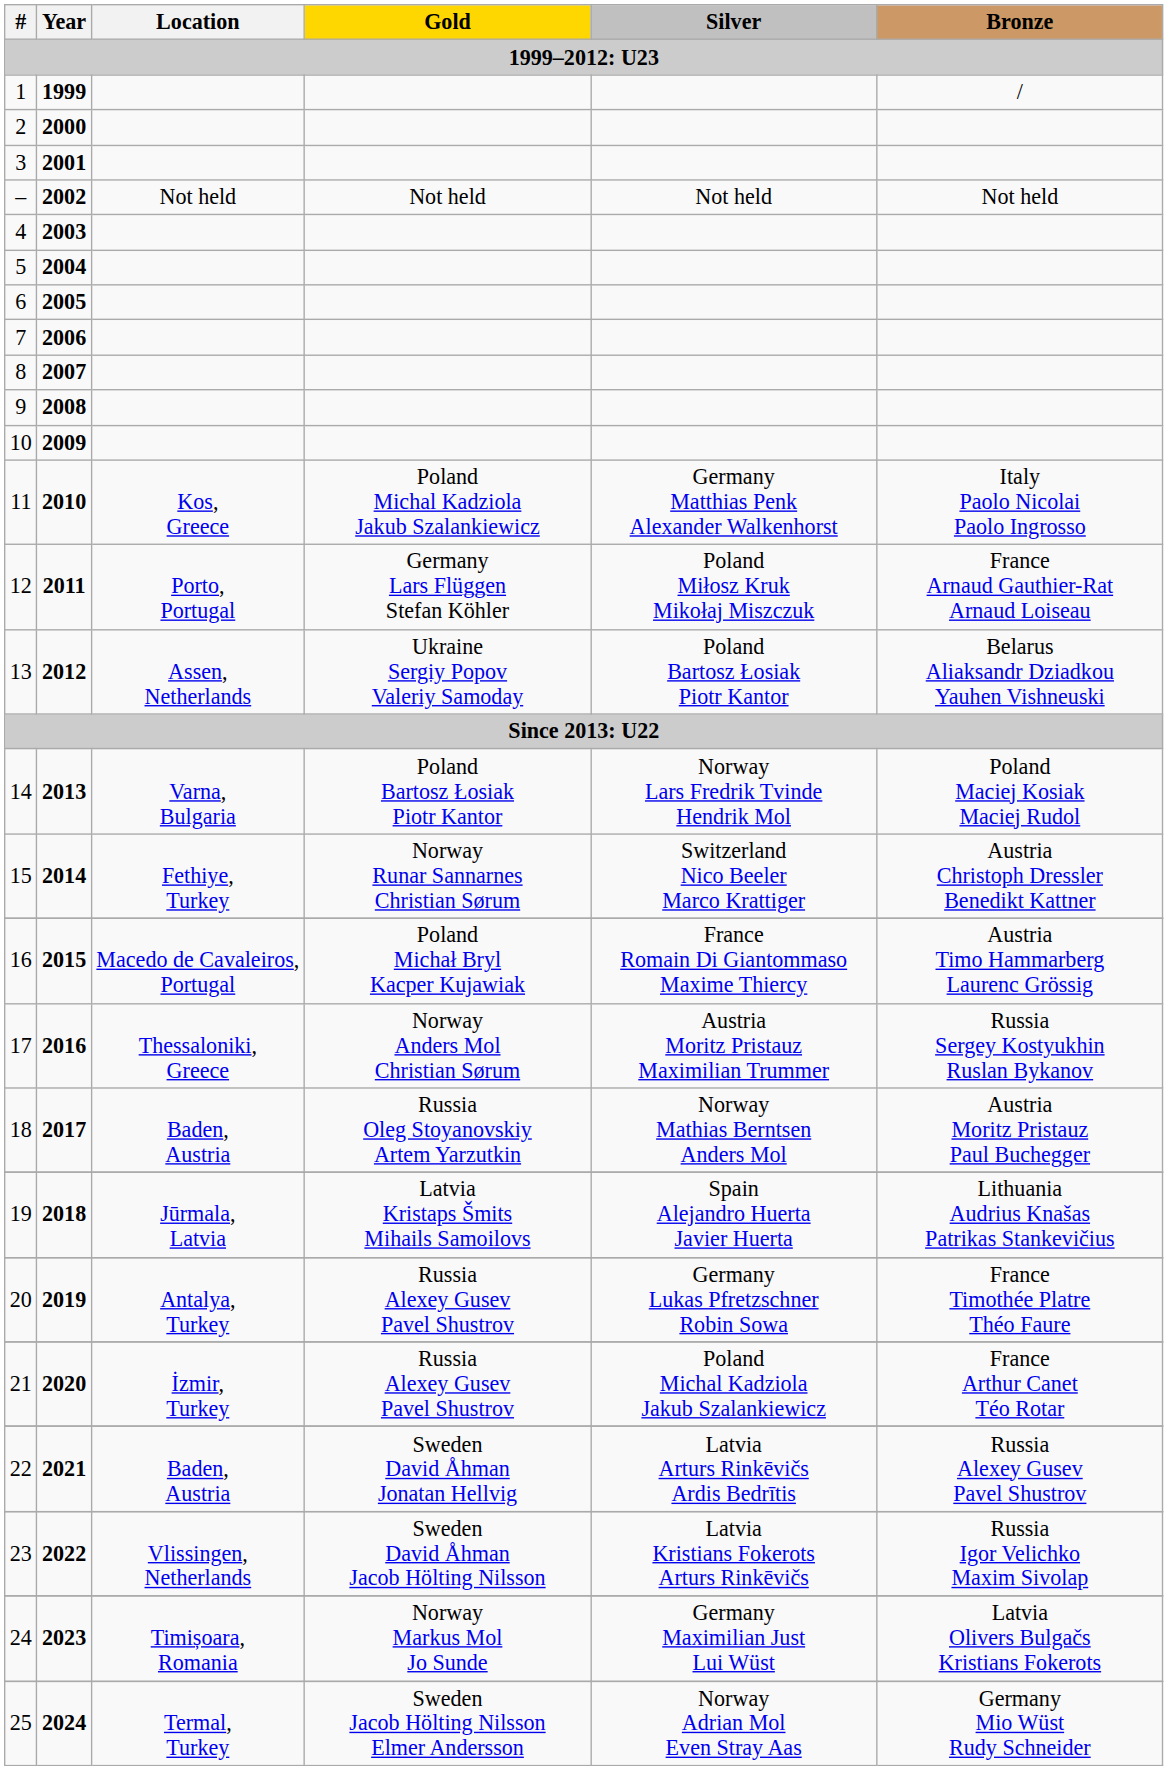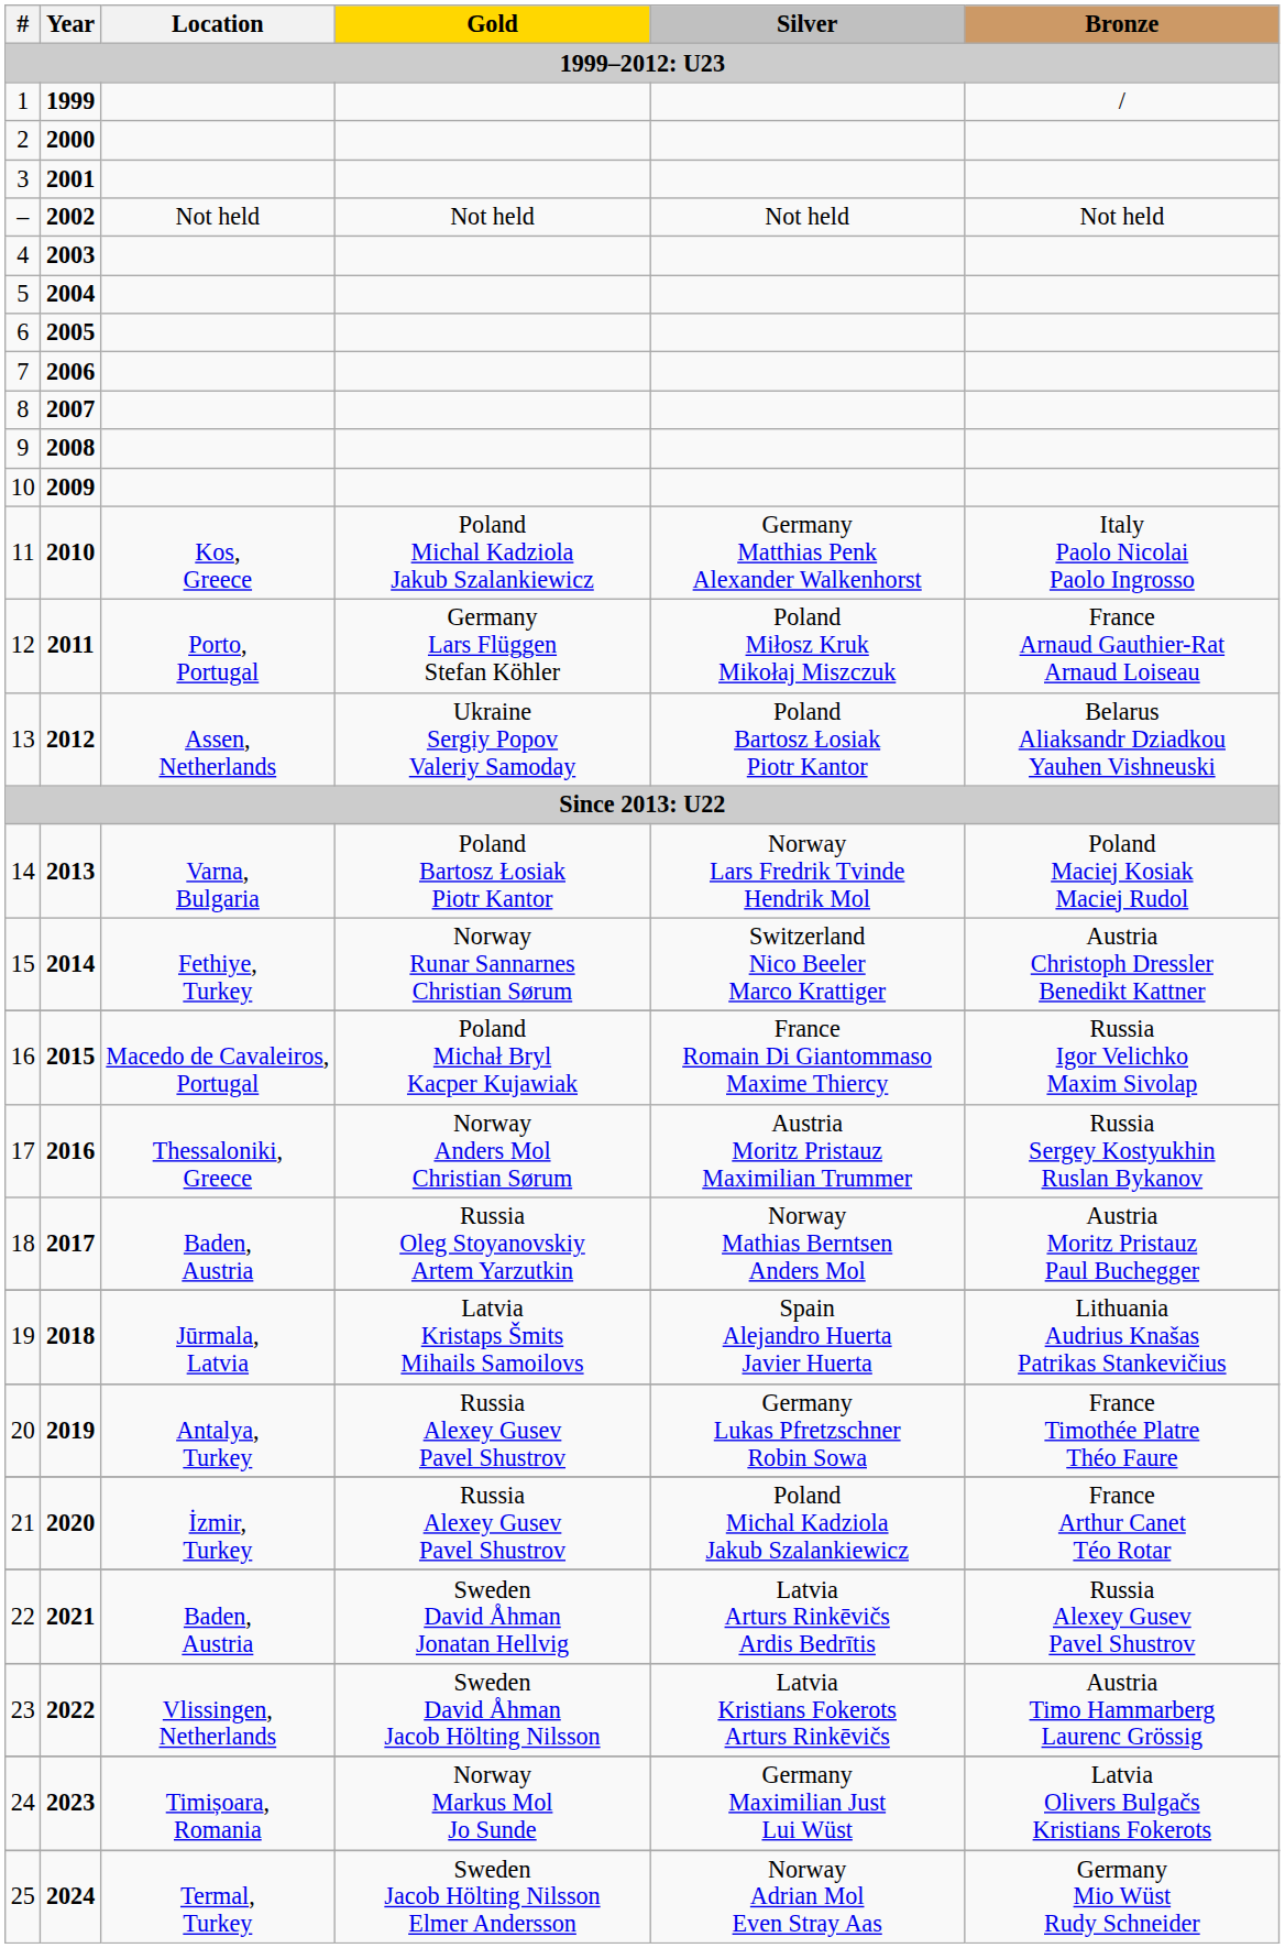 <table class="wikitable">
 <tr>
 <th>#</th>
 <th>Year</th>
 <th>Location</th>
 <th scope=col colspan=1 style="width:200px; background: gold;">Gold</th>
 <th scope=col colspan=1 style="width:200px; background: silver;">Silver</th>
 <th scope=col colspan=1 style="width:200px; background: #cc9966;">Bronze</th>
 </tr>
 <tr>
 <td colspan=6 bgcolor="#cccccc"align=center><strong>1999–2012: U23</strong></td>
 </tr>
 <tr align=center>
 <td>1</td>
 <td><strong>1999</strong></td>
 <td></td>
 <td></td>
 <td></td>
 <td>/</td>
 </tr>
 <tr align=center>
 <td>2</td>
 <td><strong>2000</strong></td>
 <td></td>
 <td></td>
 <td></td>
 <td></td>
 </tr>
 <tr align=center>
 <td>3</td>
 <td><strong>2001</strong></td>
 <td></td>
 <td></td>
 <td></td>
 <td></td>
 </tr>
 <tr align=center>
 <td>–</td>
 <td><strong>2002</strong></td>
 <td>Not held</td>
 <td>Not held</td>
 <td>Not held</td>
 <td>Not held</td>
 </tr>
 <tr align=center>
 <td>4</td>
 <td><strong>2003</strong></td>
 <td></td>
 <td></td>
 <td></td>
 <td></td>
 </tr>
 <tr align=center>
 <td>5</td>
 <td><strong>2004</strong></td>
 <td></td>
 <td></td>
 <td></td>
 <td></td>
 </tr>
 <tr align=center>
 <td>6</td>
 <td><strong>2005</strong></td>
 <td></td>
 <td></td>
 <td></td>
 <td></td>
 </tr>
 <tr align=center>
 <td>7</td>
 <td><strong>2006</strong></td>
 <td></td>
 <td></td>
 <td></td>
 <td></td>
 </tr>
 <tr align=center>
 <td>8</td>
 <td><strong>2007</strong></td>
 <td></td>
 <td></td>
 <td></td>
 <td></td>
 </tr>
 <tr align=center>
 <td>9</td>
 <td><strong>2008</strong></td>
 <td></td>
 <td></td>
 <td></td>
 <td></td>
 </tr>
 <tr align=center>
 <td>10</td>
 <td><strong>2009</strong></td>
 <td></td>
 <td></td>
 <td></td>
 <td></td>
 </tr>
 <tr align=center>
 <td>11</td>
 <td><strong>2010</strong></td>
 <td><br><a href='#'>Kos</a>,<br><a href='#'>Greece</a></td>
 <td> Poland<br><a href='#'>Michal Kadziola</a><br><a href='#'>Jakub Szalankiewicz</a></td>
 <td> Germany<br><a href='#'>Matthias Penk</a><br><a href='#'>Alexander Walkenhorst</a></td>
 <td> Italy<br><a href='#'>Paolo Nicolai</a><br><a href='#'>Paolo Ingrosso</a></td>
 </tr>
 <tr align=center>
 <td>12</td>
 <td><strong>2011</strong></td>
 <td><br><a href='#'>Porto</a>,<br><a href='#'>Portugal</a></td>
 <td> Germany<br><a href='#'>Lars Flüggen</a><br>Stefan Köhler</td>
 <td> Poland<br><a href='#'>Miłosz Kruk</a><br><a href='#'>Mikołaj Miszczuk</a></td>
 <td> France<br><a href='#'>Arnaud Gauthier-Rat</a><br><a href='#'>Arnaud Loiseau</a></td>
 </tr>
 <tr align=center>
 <td>13</td>
 <td><strong>2012</strong></td>
 <td><br><a href='#'>Assen</a>,<br><a href='#'>Netherlands</a></td>
 <td> Ukraine<br><a href='#'>Sergiy Popov</a><br><a href='#'>Valeriy Samoday</a></td>
 <td> Poland<br><a href='#'>Bartosz Łosiak</a><br><a href='#'>Piotr Kantor</a></td>
 <td> Belarus<br><a href='#'>Aliaksandr Dziadkou</a><br><a href='#'>Yauhen Vishneuski</a></td>
 </tr>
 <tr>
 <td colspan=6 bgcolor="#cccccc"align=center><strong>Since 2013: U22</strong></td>
 </tr>
 <tr align=center>
 <td>14</td>
 <td><strong>2013</strong></td>
 <td><br><a href='#'>Varna</a>,<br><a href='#'>Bulgaria</a></td>
 <td> Poland<br><a href='#'>Bartosz Łosiak</a><br><a href='#'>Piotr Kantor</a></td>
 <td> Norway<br><a href='#'>Lars Fredrik Tvinde</a><br><a href='#'>Hendrik Mol</a></td>
 <td> Poland<br><a href='#'>Maciej Kosiak</a><br><a href='#'>Maciej Rudol</a></td>
 </tr>
 <tr align=center>
 <td>15</td>
 <td><strong>2014</strong></td>
 <td><br><a href='#'>Fethiye</a>,<br><a href='#'>Turkey</a></td>
 <td> Norway<br><a href='#'>Runar Sannarnes</a><br><a href='#'>Christian Sørum</a></td>
 <td> Switzerland<br><a href='#'>Nico Beeler</a><br><a href='#'>Marco Krattiger</a></td>
 <td> Austria<br><a href='#'>Christoph Dressler</a><br><a href='#'>Benedikt Kattner</a></td>
 </tr>
 <tr>
 </tr>
 <tr align=center>
 <td>16</td>
 <td><strong>2015</strong></td>
 <td><br><a href='#'>Macedo de Cavaleiros</a>,<br><a href='#'>Portugal</a></td>
 <td> Poland<br><a href='#'>Michał Bryl</a><br><a href='#'>Kacper Kujawiak</a></td>
 <td> France<br><a href='#'>Romain Di Giantommaso</a><br><a href='#'>Maxime Thiercy</a></td>
-<td> Austria<br><a href='#'>Timo Hammarberg</a><br><a href='#'>Laurenc Grössig</a></td>
+<td> Russia<br><a href='#'>Igor Velichko</a><br><a href='#'>Maxim Sivolap</a></td>
 </tr>
 <tr align=center>
 <td>17</td>
 <td><strong>2016</strong></td>
 <td><br><a href='#'>Thessaloniki</a>,<br><a href='#'>Greece</a></td>
 <td> Norway<br><a href='#'>Anders Mol</a><br><a href='#'>Christian Sørum</a></td>
 <td> Austria<br><a href='#'>Moritz Pristauz</a><br><a href='#'>Maximilian Trummer</a></td>
 <td> Russia<br><a href='#'>Sergey Kostyukhin</a><br><a href='#'>Ruslan Bykanov</a></td>
 </tr>
 <tr align=center>
 <td>18</td>
 <td><strong>2017</strong></td>
 <td><br><a href='#'>Baden</a>,<br><a href='#'>Austria</a></td>
 <td> Russia<br><a href='#'>Oleg Stoyanovskiy</a><br><a href='#'>Artem Yarzutkin</a></td>
 <td> Norway<br><a href='#'>Mathias Berntsen</a><br><a href='#'>Anders Mol</a></td>
 <td> Austria<br><a href='#'>Moritz Pristauz</a><br><a href='#'>Paul Buchegger</a></td>
 </tr>
 <tr>
 </tr>
 <tr align=center>
 <td>19</td>
 <td><strong>2018</strong></td>
 <td><br><a href='#'>Jūrmala</a>,<br><a href='#'>Latvia</a></td>
 <td> Latvia<br><a href='#'>Kristaps Šmits</a><br><a href='#'>Mihails Samoilovs</a></td>
 <td> Spain<br><a href='#'>Alejandro Huerta</a><br><a href='#'>Javier Huerta</a></td>
 <td> Lithuania<br><a href='#'>Audrius Knašas</a><br><a href='#'>Patrikas Stankevičius</a></td>
 </tr>
 <tr>
 </tr>
 <tr align=center>
 <td>20</td>
 <td><strong>2019</strong></td>
 <td><br><a href='#'>Antalya</a>,<br><a href='#'>Turkey</a></td>
 <td> Russia<br><a href='#'>Alexey Gusev</a><br><a href='#'>Pavel Shustrov</a></td>
 <td> Germany<br><a href='#'>Lukas Pfretzschner</a><br><a href='#'>Robin Sowa</a></td>
 <td> France<br><a href='#'>Timothée Platre</a><br><a href='#'>Théo Faure</a></td>
 </tr>
 <tr>
 </tr>
 <tr align=center>
 <td>21</td>
 <td><strong>2020</strong></td>
 <td><br><a href='#'>İzmir</a>,<br><a href='#'>Turkey</a></td>
 <td> Russia<br><a href='#'>Alexey Gusev</a><br><a href='#'>Pavel Shustrov</a></td>
 <td> Poland<br><a href='#'>Michal Kadziola</a><br><a href='#'>Jakub Szalankiewicz</a></td>
 <td> France<br><a href='#'>Arthur Canet</a><br><a href='#'>Téo Rotar</a></td>
 </tr>
 <tr>
 </tr>
 <tr align=center>
 <td>22</td>
 <td><strong>2021</strong></td>
 <td><br><a href='#'>Baden</a>,<br><a href='#'>Austria</a></td>
 <td> Sweden<br><a href='#'>David Åhman</a><br><a href='#'>Jonatan Hellvig</a></td>
 <td> Latvia<br><a href='#'>Arturs Rinkēvičs</a><br><a href='#'>Ardis Bedrītis</a></td>
 <td> Russia<br><a href='#'>Alexey Gusev</a><br><a href='#'>Pavel Shustrov</a></td>
 </tr>
 <tr>
 </tr>
 <tr align=center>
 <td>23</td>
 <td><strong>2022</strong></td>
 <td><br><a href='#'>Vlissingen</a>,<br><a href='#'>Netherlands</a></td>
 <td> Sweden<br><a href='#'>David Åhman</a><br><a href='#'>Jacob Hölting Nilsson</a></td>
 <td> Latvia<br><a href='#'>Kristians Fokerots</a><br><a href='#'>Arturs Rinkēvičs</a></td>
-<td> Russia<br><a href='#'>Igor Velichko</a><br><a href='#'>Maxim Sivolap</a></td>
+<td> Austria<br><a href='#'>Timo Hammarberg</a><br><a href='#'>Laurenc Grössig</a></td>
 </tr>
 <tr>
 </tr>
 <tr align=center>
 <td>24</td>
 <td><strong>2023</strong></td>
 <td><br><a href='#'>Timișoara</a>,<br><a href='#'>Romania</a></td>
 <td> Norway<br><a href='#'>Markus Mol</a><br><a href='#'>Jo Sunde</a></td>
 <td> Germany<br><a href='#'>Maximilian Just</a><br><a href='#'>Lui Wüst</a></td>
 <td> Latvia<br><a href='#'>Olivers Bulgačs</a><br><a href='#'>Kristians Fokerots</a></td>
 </tr>
 <tr>
 </tr>
 <tr align=center>
 <td>25</td>
 <td><strong>2024</strong></td>
 <td><br><a href='#'>Termal</a>,<br><a href='#'>Turkey</a></td>
 <td> Sweden<br><a href='#'>Jacob Hölting Nilsson</a><br><a href='#'>Elmer Andersson</a></td>
 <td> Norway<br><a href='#'>Adrian Mol</a><br><a href='#'>Even Stray Aas</a></td>
 <td> Germany<br><a href='#'>Mio Wüst</a><br><a href='#'>Rudy Schneider</a></td>
 </tr>
 </table>
